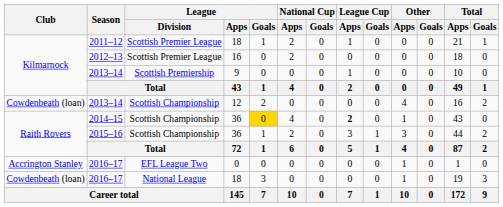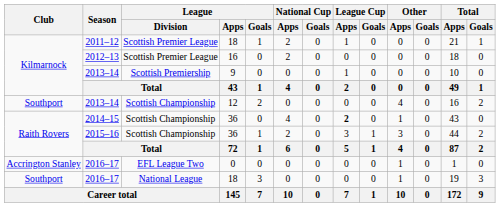 <table class="wikitable" style="text-align: center">
 <tr>
 <th rowspan="2">Club</th>
 <th rowspan="2">Season</th>
 <th colspan="3">League</th>
 <th colspan="2">National Cup</th>
 <th colspan="2">League Cup</th>
 <th colspan="2">Other</th>
 <th colspan="2">Total</th>
 </tr>
 <tr>
 <th>Division</th>
 <th>Apps</th>
 <th>Goals</th>
 <th>Apps</th>
 <th>Goals</th>
 <th>Apps</th>
 <th>Goals</th>
 <th>Apps</th>
 <th>Goals</th>
 <th>Apps</th>
 <th>Goals</th>
 </tr>
 <tr>
 <td rowspan="4"><a href='#'>Kilmarnock</a></td>
 <td><a href='#'>2011–12</a></td>
 <td><a href='#'>Scottish Premier League</a></td>
 <td>18</td>
 <td>1</td>
 <td>2</td>
 <td>0</td>
 <td>1</td>
 <td>0</td>
 <td>0</td>
 <td>0</td>
 <td>21</td>
 <td>1</td>
 </tr>
 <tr>
 <td><a href='#'>2012–13</a></td>
 <td>Scottish Premier League</td>
 <td>16</td>
 <td>0</td>
 <td>2</td>
 <td>0</td>
 <td>0</td>
 <td>0</td>
 <td>0</td>
 <td>0</td>
 <td>18</td>
 <td>0</td>
 </tr>
 <tr>
 <td><a href='#'>2013–14</a></td>
 <td><a href='#'>Scottish Premiership</a></td>
 <td>9</td>
 <td>0</td>
 <td>0</td>
 <td>0</td>
 <td>1</td>
 <td>0</td>
 <td>0</td>
 <td>0</td>
 <td>10</td>
 <td>0</td>
 </tr>
 <tr>
 <th colspan="2">Total</th>
 <th>43</th>
 <th>1</th>
 <th>4</th>
 <th>0</th>
 <th>2</th>
 <th>0</th>
 <th>0</th>
 <th>0</th>
 <th>49</th>
 <th>1</th>
 </tr>
 <tr>
-<td><a href='#'>Cowdenbeath</a> (loan)</td>
+<td><a href='#'>Southport</a></td>
 <td><a href='#'>2013–14</a></td>
 <td><a href='#'>Scottish Championship</a></td>
 <td>12</td>
 <td>2</td>
 <td>0</td>
 <td>0</td>
 <td>0</td>
 <td>0</td>
 <td>4</td>
 <td>0</td>
 <td>16</td>
 <td>2</td>
 </tr>
 <tr>
 <td rowspan="3"><a href='#'>Raith Rovers</a></td>
 <td><a href='#'>2014–15</a></td>
 <td>Scottish Championship</td>
 <td>36</td>
-<td style="background: gold;">0</td>
+<td>0</td>
 <td>4</td>
 <td>0</td>
 <td><strong>2</strong></td>
 <td>0</td>
 <td>1</td>
 <td>0</td>
 <td>43</td>
 <td>0</td>
 </tr>
 <tr>
 <td><a href='#'>2015–16</a></td>
 <td>Scottish Championship</td>
 <td>36</td>
 <td>1</td>
 <td>2</td>
 <td>0</td>
 <td>3</td>
 <td>1</td>
 <td>3</td>
 <td>0</td>
 <td>44</td>
 <td>2</td>
 </tr>
 <tr>
 <th colspan="2">Total</th>
 <th>72</th>
 <th>1</th>
 <th>6</th>
 <th>0</th>
 <th>5</th>
 <th>1</th>
 <th>4</th>
 <th>0</th>
 <th>87</th>
 <th>2</th>
 </tr>
 <tr>
 <td><a href='#'>Accrington Stanley</a></td>
 <td><a href='#'>2016–17</a></td>
 <td><a href='#'>EFL League Two</a></td>
 <td>0</td>
 <td>0</td>
 <td>0</td>
 <td>0</td>
 <td>0</td>
 <td>0</td>
 <td>1</td>
 <td>0</td>
 <td>1</td>
 <td>0</td>
 </tr>
 <tr>
-<td><a href='#'>Cowdenbeath</a> (loan)</td>
+<td><a href='#'>Southport</a></td>
 <td><a href='#'>2016–17</a></td>
 <td><a href='#'>National League</a></td>
 <td>18</td>
 <td>3</td>
 <td>0</td>
 <td>0</td>
 <td>0</td>
 <td>0</td>
 <td>1</td>
 <td>0</td>
 <td>19</td>
 <td>3</td>
 </tr>
 <tr>
 <th colspan="3">Career total</th>
 <th>145</th>
 <th>7</th>
 <th>10</th>
 <th>0</th>
 <th>7</th>
 <th>1</th>
 <th>10</th>
 <th>0</th>
 <th>172</th>
 <th>9</th>
 </tr>
 </table>
